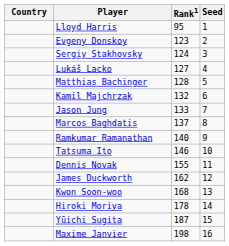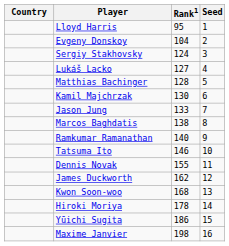 <table class="sortable wikitable">
 <tr>
 <th width="70">Country</th>
 <th width="175">Player</th>
 <th>Rank<sup>1</sup></th>
 <th>Seed</th>
 </tr>
 <tr>
 <td></td>
 <td><a href='#'>Lloyd Harris</a></td>
 <td>95</td>
 <td>1</td>
 </tr>
 <tr>
 <td></td>
 <td><a href='#'>Evgeny Donskoy</a></td>
-<td>123</td>
+<td>104</td>
 <td>2</td>
 </tr>
 <tr>
 <td></td>
 <td><a href='#'>Sergiy Stakhovsky</a></td>
 <td>124</td>
 <td>3</td>
 </tr>
 <tr>
 <td></td>
 <td><a href='#'>Lukáš Lacko</a></td>
 <td>127</td>
 <td>4</td>
 </tr>
 <tr>
 <td></td>
 <td><a href='#'>Matthias Bachinger</a></td>
 <td>128</td>
 <td>5</td>
 </tr>
 <tr>
 <td></td>
 <td><a href='#'>Kamil Majchrzak</a></td>
-<td>132</td>
+<td>130</td>
 <td>6</td>
 </tr>
 <tr>
 <td></td>
 <td><a href='#'>Jason Jung</a></td>
 <td>133</td>
 <td>7</td>
 </tr>
 <tr>
 <td></td>
 <td><a href='#'>Marcos Baghdatis</a></td>
-<td>137</td>
+<td>138</td>
 <td>8</td>
 </tr>
 <tr>
 <td></td>
 <td><a href='#'>Ramkumar Ramanathan</a></td>
 <td>140</td>
 <td>9</td>
 </tr>
 <tr>
 <td></td>
 <td><a href='#'>Tatsuma Ito</a></td>
 <td>146</td>
 <td>10</td>
 </tr>
 <tr>
 <td></td>
 <td><a href='#'>Dennis Novak</a></td>
 <td>155</td>
 <td>11</td>
 </tr>
 <tr>
 <td></td>
 <td><a href='#'>James Duckworth</a></td>
 <td>162</td>
 <td>12</td>
 </tr>
 <tr>
 <td></td>
 <td><a href='#'>Kwon Soon-woo</a></td>
 <td>168</td>
 <td>13</td>
 </tr>
 <tr>
 <td></td>
 <td><a href='#'>Hiroki Moriya</a></td>
 <td>178</td>
 <td>14</td>
 </tr>
 <tr>
 <td></td>
 <td><a href='#'>Yūichi Sugita</a></td>
-<td>187</td>
+<td>186</td>
 <td>15</td>
 </tr>
 <tr>
 <td></td>
 <td><a href='#'>Maxime Janvier</a></td>
 <td>198</td>
 <td>16</td>
 </tr>
 </table>
